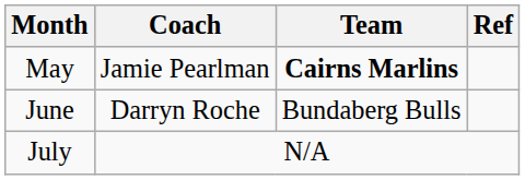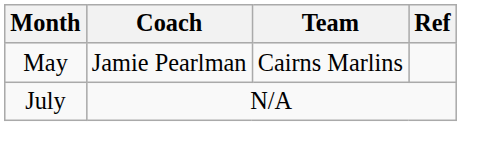 <table class="wikitable" style="text-align:center">
 <tr>
 <th>Month</th>
 <th>Coach</th>
 <th>Team</th>
 <th>Ref</th>
 </tr>
 <tr>
 <td>May</td>
 <td>Jamie Pearlman</td>
-<td><strong>Cairns Marlins</strong></td>
-<td></td>
-</tr>
-<tr>
-<td>June</td>
-<td>Darryn Roche</td>
-<td>Bundaberg Bulls</td>
+<td>Cairns Marlins</td>
 <td></td>
 </tr>
 <tr>
 <td>July</td>
 <td colspan=3>N/A</td>
 </tr>
 </table>
